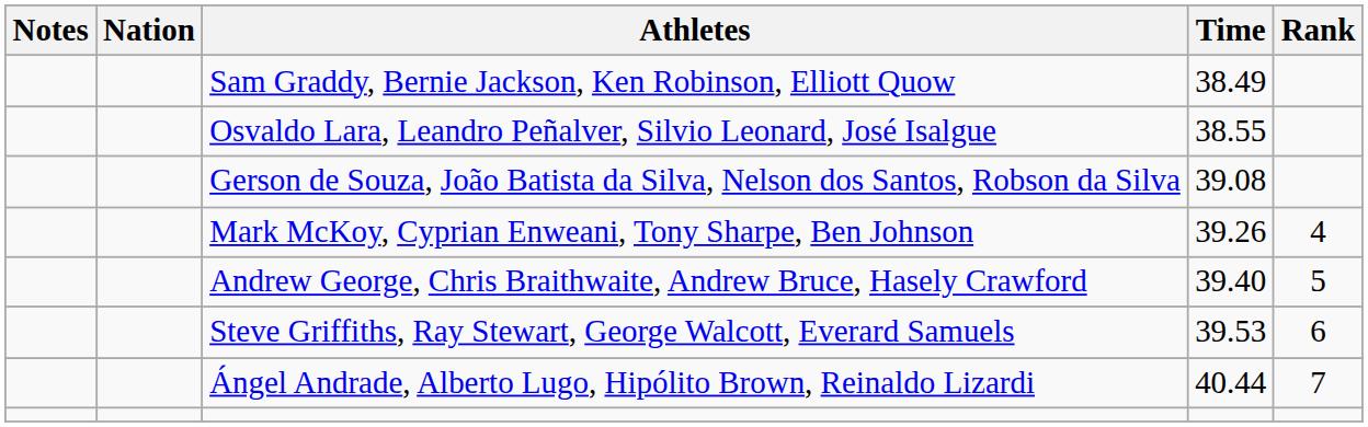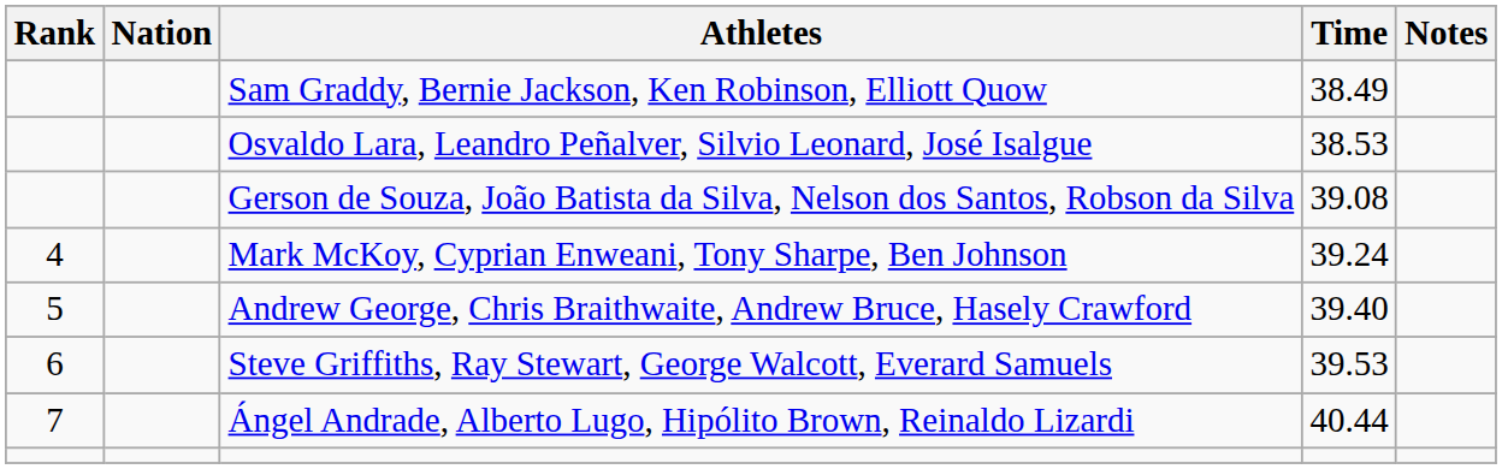 <table class="wikitable sortable" style="text-align:center;">
 <tr>
-<th>Notes</th>
+<th>Rank</th>
 <th>Nation</th>
 <th>Athletes</th>
 <th>Time</th>
-<th>Rank</th>
+<th>Notes</th>
 </tr>
 <tr>
 <td></td>
 <td align=left></td>
 <td align=left><a href='#'>Sam Graddy</a>, <a href='#'>Bernie Jackson</a>, <a href='#'>Ken Robinson</a>, <a href='#'>Elliott Quow</a></td>
 <td>38.49</td>
 <td></td>
 </tr>
 <tr>
 <td></td>
 <td align=left></td>
 <td align=left><a href='#'>Osvaldo Lara</a>, <a href='#'>Leandro Peñalver</a>, <a href='#'>Silvio Leonard</a>, <a href='#'>José Isalgue</a></td>
-<td>38.55</td>
+<td>38.53</td>
 <td></td>
 </tr>
 <tr>
 <td></td>
 <td align=left></td>
 <td align=left><a href='#'>Gerson de Souza</a>, <a href='#'>João Batista da Silva</a>, <a href='#'>Nelson dos Santos</a>, <a href='#'>Robson da Silva</a></td>
 <td>39.08</td>
 <td></td>
 </tr>
 <tr>
-<td></td>
+<td>4</td>
 <td align=left></td>
 <td align=left><a href='#'>Mark McKoy</a>, <a href='#'>Cyprian Enweani</a>, <a href='#'>Tony Sharpe</a>, <a href='#'>Ben Johnson</a></td>
-<td>39.26</td>
-<td>4</td>
+<td>39.24</td>
+<td></td>
 </tr>
 <tr>
-<td></td>
+<td>5</td>
 <td align=left></td>
 <td align=left><a href='#'>Andrew George</a>, <a href='#'>Chris Braithwaite</a>, <a href='#'>Andrew Bruce</a>, <a href='#'>Hasely Crawford</a></td>
 <td>39.40</td>
-<td>5</td>
+<td></td>
 </tr>
 <tr>
-<td></td>
+<td>6</td>
 <td align=left></td>
 <td align=left><a href='#'>Steve Griffiths</a>, <a href='#'>Ray Stewart</a>, <a href='#'>George Walcott</a>, <a href='#'>Everard Samuels</a></td>
 <td>39.53</td>
-<td>6</td>
+<td></td>
 </tr>
 <tr>
-<td></td>
+<td>7</td>
 <td align=left></td>
 <td align=left><a href='#'>Ángel Andrade</a>, <a href='#'>Alberto Lugo</a>, <a href='#'>Hipólito Brown</a>, <a href='#'>Reinaldo Lizardi</a></td>
 <td>40.44</td>
-<td>7</td>
+<td></td>
 </tr>
 <tr>
 <td></td>
 <td align=left></td>
 <td align=left></td>
 <td></td>
 <td></td>
 </tr>
 </table>
